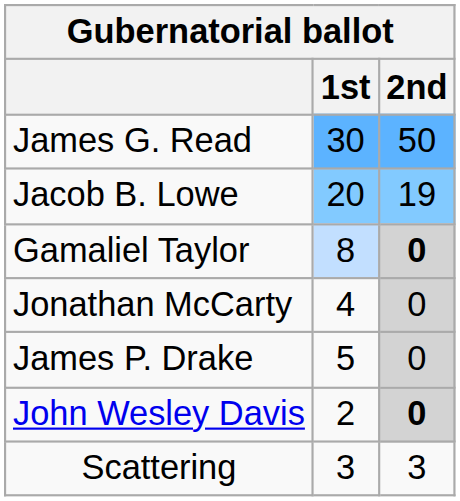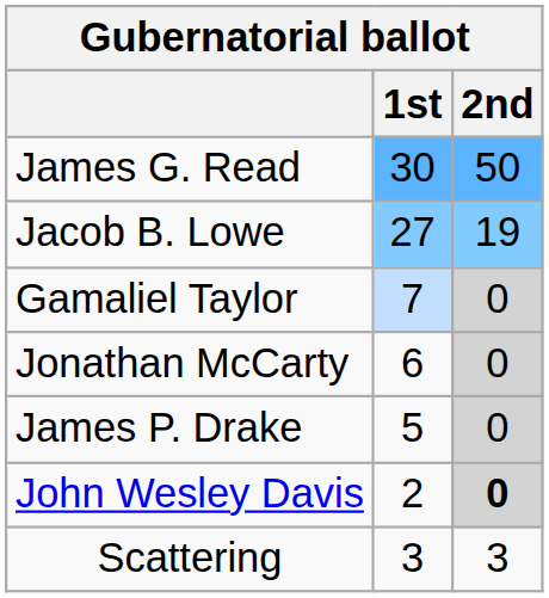 <table class="wikitable sortable" style="text-align:center">
 <tr>
 <th colspan="11"><strong>Gubernatorial ballot</strong></th>
 </tr>
 <tr>
 <th></th>
 <th>1st</th>
 <th>2nd</th>
 </tr>
 <tr>
 <td align=left>James G. Read</td>
 <td style="background:#5cb3ff">30</td>
 <td style="background:#5cb3ff">50</td>
 </tr>
 <tr>
 <td align=left>Jacob B. Lowe</td>
-<td style="background:#82caff">20</td>
+<td style="background:#82caff">27</td>
 <td style="background:#82caff">19</td>
 </tr>
 <tr>
 <td align=left>Gamaliel Taylor</td>
-<td style="background:#c2dfff">8</td>
-<td style="background:#d3d3d3"><strong>0</strong></td>
+<td style="background:#c2dfff">7</td>
+<td style="background:#d3d3d3">0</td>
 </tr>
 <tr>
 <td align=left>Jonathan McCarty</td>
-<td>4</td>
+<td>6</td>
 <td style="background:#d3d3d3">0</td>
 </tr>
 <tr>
 <td align=left>James P. Drake</td>
 <td>5</td>
 <td style="background:#d3d3d3">0</td>
 </tr>
 <tr>
 <td align=left><a href='#'>John Wesley Davis</a></td>
 <td>2</td>
 <td style="background:#d3d3d3"><strong>0</strong></td>
 </tr>
 <tr>
 <td>Scattering</td>
 <td>3</td>
 <td>3</td>
 </tr>
 </table>
